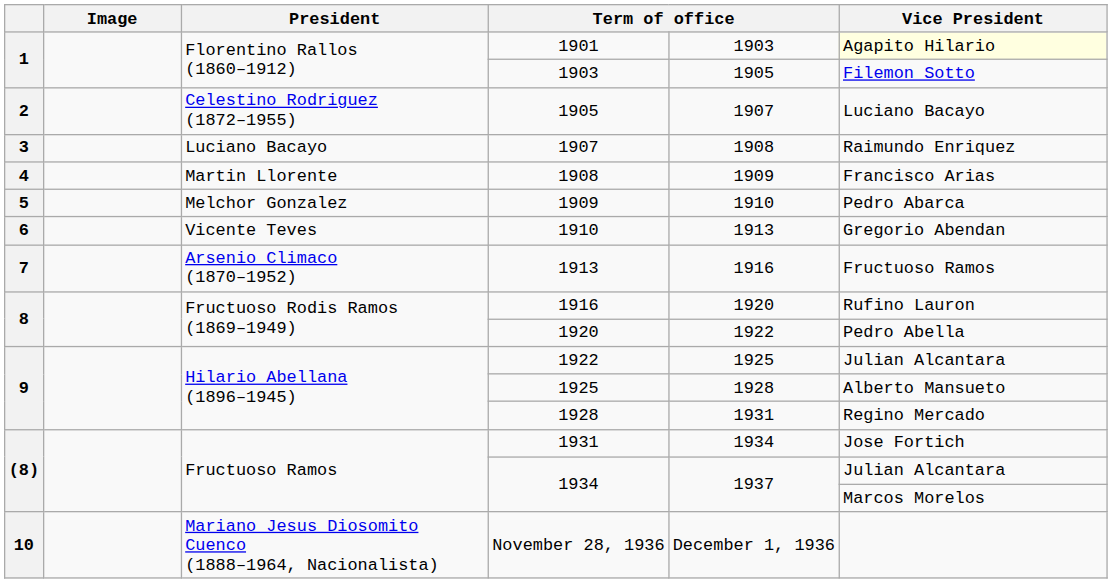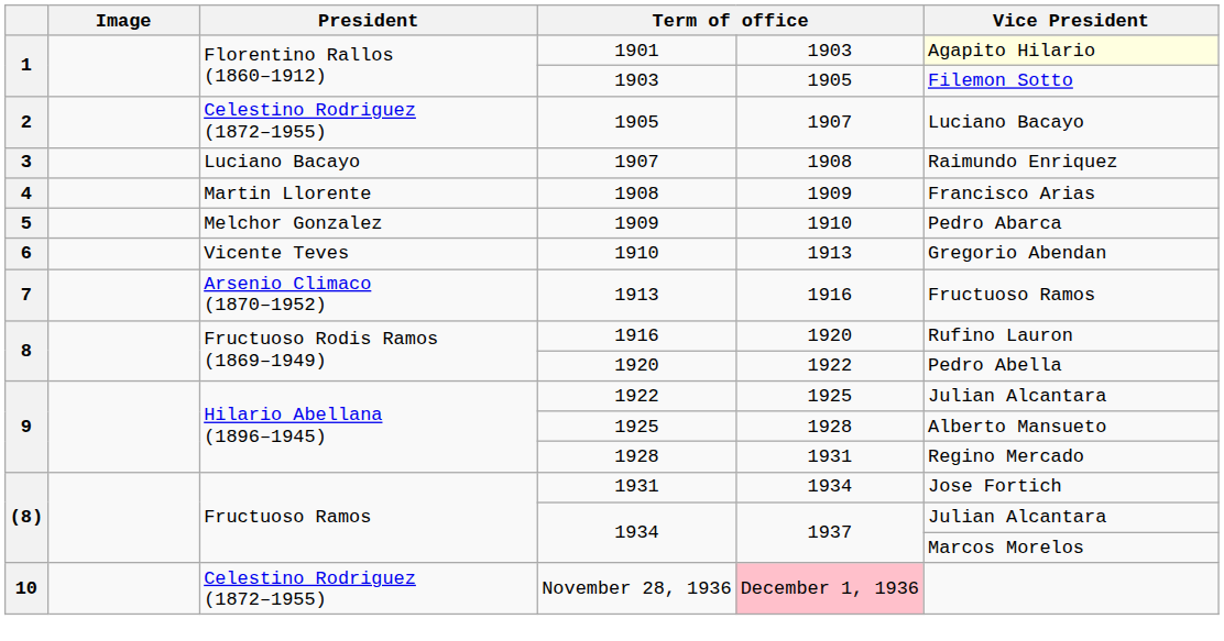 <table class=wikitable>
 <tr>
 <th width=10px align=center></th>
 <th width=100px>Image</th>
 <th width=230px>President<br></th>
 <th colspan=2 width=200px>Term of office</th>
 <th width=200px>Vice President</th>
 </tr>
 <tr>
 <th rowspan=2 align=center>1</th>
 <td rowspan=2></td>
 <td rowspan=2>Florentino Rallos<br>(1860–1912)</td>
 <td align=center>1901</td>
 <td align=center>1903</td>
 <td style="background: lightyellow;">Agapito Hilario</td>
 </tr>
 <tr>
 <td align=center>1903</td>
 <td align=center>1905</td>
 <td><a href='#'>Filemon Sotto</a></td>
 </tr>
 <tr>
 <th align=center>2</th>
 <td></td>
 <td><a href='#'>Celestino Rodriguez</a><br>(1872–1955)</td>
 <td align=center>1905</td>
 <td align=center>1907</td>
 <td>Luciano Bacayo</td>
 </tr>
 <tr>
 <th align=center>3</th>
 <td></td>
 <td>Luciano Bacayo</td>
 <td align=center>1907</td>
 <td align=center>1908</td>
 <td>Raimundo Enriquez</td>
 </tr>
 <tr>
 <th align=center>4</th>
 <td></td>
 <td>Martin Llorente</td>
 <td align=center>1908</td>
 <td align=center>1909</td>
 <td>Francisco Arias</td>
 </tr>
 <tr>
 <th align=center>5</th>
 <td></td>
 <td>Melchor Gonzalez</td>
 <td align=center>1909</td>
 <td align=center>1910</td>
 <td>Pedro Abarca</td>
 </tr>
 <tr>
 <th align=center>6</th>
 <td></td>
 <td>Vicente Teves</td>
 <td align=center>1910</td>
 <td align=center>1913</td>
 <td>Gregorio Abendan</td>
 </tr>
 <tr>
 <th align=center>7</th>
 <td></td>
 <td><a href='#'>Arsenio Climaco</a><br>(1870–1952)</td>
 <td align=center>1913</td>
 <td align=center>1916</td>
 <td>Fructuoso Ramos</td>
 </tr>
 <tr>
 <th rowspan=2 align=center>8</th>
 <td rowspan=2></td>
 <td rowspan=2>Fructuoso Rodis Ramos<br>(1869–1949)</td>
 <td align=center>1916</td>
 <td align=center>1920</td>
 <td>Rufino Lauron</td>
 </tr>
 <tr>
 <td align=center>1920</td>
 <td align=center>1922</td>
 <td>Pedro Abella</td>
 </tr>
 <tr>
 <th rowspan=3 align=center>9</th>
 <td rowspan=3></td>
 <td rowspan=3><a href='#'>Hilario Abellana</a><br>(1896–1945)</td>
 <td align=center>1922</td>
 <td align=center>1925</td>
 <td>Julian Alcantara</td>
 </tr>
 <tr>
 <td align=center>1925</td>
 <td align=center>1928</td>
 <td>Alberto Mansueto</td>
 </tr>
 <tr>
 <td align=center>1928</td>
 <td align=center>1931</td>
 <td>Regino Mercado</td>
 </tr>
 <tr>
 <th rowspan=3 align=center>(8)</th>
 <td rowspan=3></td>
 <td rowspan=3>Fructuoso Ramos</td>
 <td align=center>1931</td>
 <td align=center>1934</td>
 <td>Jose Fortich</td>
 </tr>
 <tr>
 <td rowspan=2 align=center>1934</td>
 <td rowspan=2 align=center>1937</td>
 <td>Julian Alcantara</td>
 </tr>
 <tr>
 <td>Marcos Morelos</td>
 </tr>
 <tr>
 <th align=center>10</th>
 <td></td>
-<td><a href='#'>Mariano Jesus Diosomito Cuenco</a> <br>(1888–1964, Nacionalista)</td>
+<td><a href='#'>Celestino Rodriguez</a><br>(1872–1955)</td>
 <td align=center>November 28, 1936</td>
-<td align=center>December 1, 1936</td>
+<td align=center style="background: pink;">December 1, 1936</td>
 </tr>
 </table>
